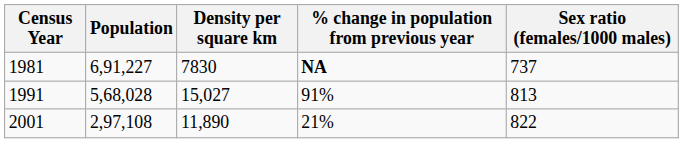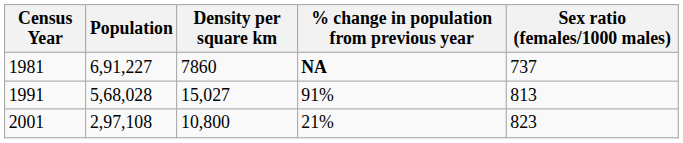 <table class="wikitable" border="1">
 <tr>
 <th>Census Year</th>
 <th>Population</th>
 <th>Density per square km</th>
 <th>% change in population from previous year</th>
 <th>Sex ratio (females/1000 males)</th>
 </tr>
 <tr>
 <td>1981</td>
 <td>6,91,227</td>
-<td>7830</td>
+<td>7860</td>
 <td><strong>NA</strong></td>
 <td>737</td>
 </tr>
 <tr>
 <td>1991</td>
 <td>5,68,028</td>
 <td>15,027</td>
 <td>91%</td>
 <td>813</td>
 </tr>
 <tr>
 <td>2001</td>
 <td>2,97,108</td>
-<td>11,890</td>
+<td>10,800</td>
 <td>21%</td>
-<td>822</td>
+<td>823</td>
 </tr>
 </table>
